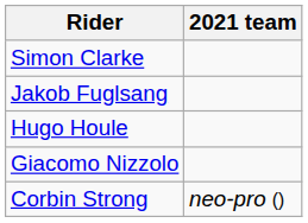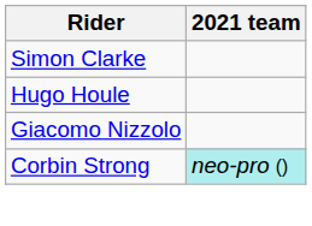 <table class="wikitable">
 <tr>
 <th>Rider</th>
 <th>2021 team</th>
 </tr>
 <tr>
 <td><a href='#'>Simon Clarke</a></td>
-<td></td>
-</tr>
-<tr>
-<td><a href='#'>Jakob Fuglsang</a></td>
 <td></td>
 </tr>
 <tr>
 <td><a href='#'>Hugo Houle</a></td>
 <td></td>
 </tr>
 <tr>
 <td><a href='#'>Giacomo Nizzolo</a></td>
 <td></td>
 </tr>
 <tr>
 <td><a href='#'>Corbin Strong</a></td>
-<td><em>neo-pro</em> <small>()</small></td>
+<td style="background: paleturquoise;"><em>neo-pro</em> <small>()</small></td>
 </tr>
 </table>
